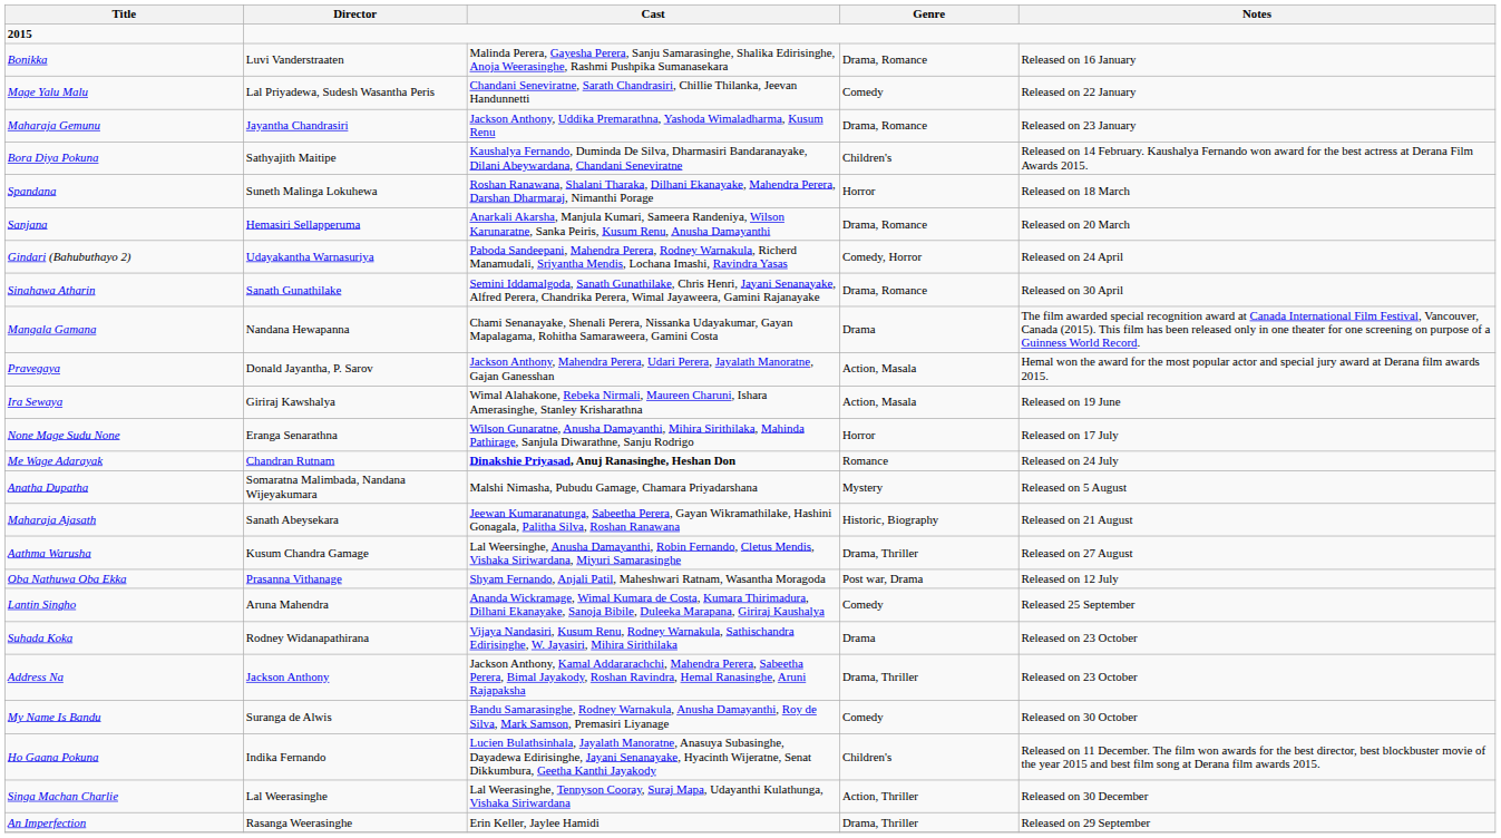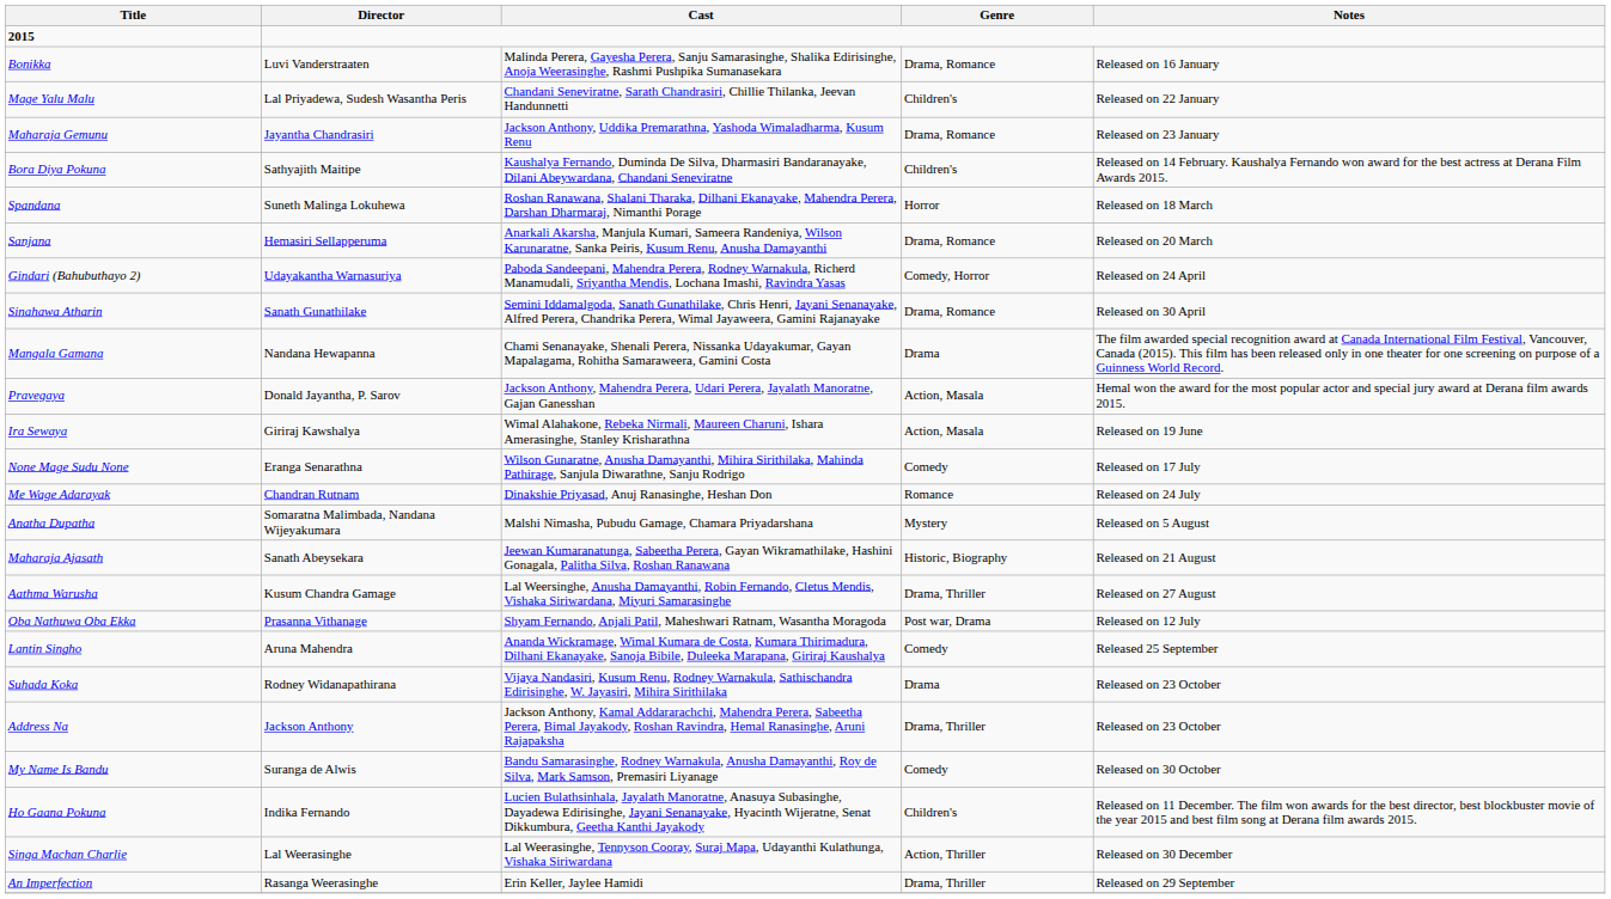 <table class="wikitable">
 <tr>
 <th width=16%>Title</th>
 <th width=15%>Director</th>
 <th width=25%>Cast</th>
 <th width=12%>Genre</th>
 <th width=32%>Notes</th>
 </tr>
 <tr>
 <td><strong>2015</strong></td>
 </tr>
 <tr>
 <td><em><a href='#'>Bonikka</a></em></td>
 <td>Luvi Vanderstraaten</td>
 <td>Malinda Perera, <a href='#'>Gayesha Perera</a>, Sanju Samarasinghe, Shalika Edirisinghe, <a href='#'>Anoja Weerasinghe</a>, Rashmi Pushpika Sumanasekara</td>
 <td>Drama, Romance</td>
 <td>Released on 16 January</td>
 </tr>
 <tr>
 <td><em><a href='#'>Mage Yalu Malu</a></em></td>
 <td>Lal Priyadewa, Sudesh Wasantha Peris</td>
 <td><a href='#'>Chandani Seneviratne</a>, <a href='#'>Sarath Chandrasiri</a>, Chillie Thilanka, Jeevan Handunnetti</td>
-<td>Comedy</td>
+<td>Children's</td>
 <td>Released on 22 January</td>
 </tr>
 <tr>
 <td><em><a href='#'>Maharaja Gemunu</a></em></td>
 <td><a href='#'>Jayantha Chandrasiri</a></td>
 <td><a href='#'>Jackson Anthony</a>, <a href='#'>Uddika Premarathna</a>, <a href='#'>Yashoda Wimaladharma</a>, <a href='#'>Kusum Renu</a></td>
 <td>Drama, Romance</td>
 <td>Released on 23 January</td>
 </tr>
 <tr>
 <td><em><a href='#'>Bora Diya Pokuna</a></em></td>
 <td>Sathyajith Maitipe</td>
 <td><a href='#'>Kaushalya Fernando</a>, Duminda De Silva, Dharmasiri Bandaranayake, <a href='#'>Dilani Abeywardana</a>, <a href='#'>Chandani Seneviratne</a></td>
 <td>Children's</td>
 <td>Released on 14 February. Kaushalya Fernando won award for the best actress at Derana Film Awards 2015.</td>
 </tr>
 <tr>
 <td><em><a href='#'>Spandana</a></em></td>
 <td>Suneth Malinga Lokuhewa</td>
 <td><a href='#'>Roshan Ranawana</a>, <a href='#'>Shalani Tharaka</a>, <a href='#'>Dilhani Ekanayake</a>, <a href='#'>Mahendra Perera</a>, <a href='#'>Darshan Dharmaraj</a>, Nimanthi Porage</td>
 <td>Horror</td>
 <td>Released on 18 March</td>
 </tr>
 <tr>
 <td><em><a href='#'>Sanjana</a></em></td>
 <td><a href='#'>Hemasiri Sellapperuma</a></td>
 <td><a href='#'>Anarkali Akarsha</a>, Manjula Kumari, Sameera Randeniya, <a href='#'>Wilson Karunaratne</a>, Sanka Peiris, <a href='#'>Kusum Renu</a>, <a href='#'>Anusha Damayanthi</a></td>
 <td>Drama, Romance</td>
 <td>Released on 20 March</td>
 </tr>
 <tr>
 <td><em><a href='#'>Gindari</a> (Bahubuthayo 2)</em></td>
 <td><a href='#'>Udayakantha Warnasuriya</a></td>
 <td><a href='#'>Paboda Sandeepani</a>, <a href='#'>Mahendra Perera</a>, <a href='#'>Rodney Warnakula</a>, Richerd Manamudali, <a href='#'>Sriyantha Mendis</a>, Lochana Imashi, <a href='#'>Ravindra Yasas</a></td>
 <td>Comedy, Horror</td>
 <td>Released on 24 April</td>
 </tr>
 <tr>
 <td><em><a href='#'>Sinahawa Atharin</a></em></td>
 <td><a href='#'>Sanath Gunathilake</a></td>
 <td><a href='#'>Semini Iddamalgoda</a>, <a href='#'>Sanath Gunathilake</a>, Chris Henri, <a href='#'>Jayani Senanayake</a>, Alfred Perera, Chandrika Perera, Wimal Jayaweera, Gamini Rajanayake</td>
 <td>Drama, Romance</td>
 <td>Released on 30 April</td>
 </tr>
 <tr>
 <td><em><a href='#'>Mangala Gamana</a></em></td>
 <td>Nandana Hewapanna</td>
 <td>Chami Senanayake, Shenali Perera, Nissanka Udayakumar, Gayan Mapalagama, Rohitha Samaraweera, Gamini Costa</td>
 <td>Drama</td>
 <td>The film awarded special recognition award at <a href='#'>Canada International Film Festival</a>, Vancouver, Canada (2015). This film has been released only in one theater for one screening on purpose of a <a href='#'>Guinness World Record</a>.</td>
 </tr>
 <tr>
 <td><em><a href='#'>Pravegaya</a></em></td>
 <td>Donald Jayantha, P. Sarov</td>
 <td><a href='#'>Jackson Anthony</a>, <a href='#'>Mahendra Perera</a>, <a href='#'>Udari Perera</a>, <a href='#'>Jayalath Manoratne</a>, Gajan Ganesshan</td>
 <td>Action, Masala</td>
 <td>Hemal won the award for the most popular actor and special jury award at Derana film awards 2015.</td>
 </tr>
 <tr>
 <td><em><a href='#'>Ira Sewaya</a></em></td>
 <td>Giriraj Kawshalya</td>
 <td>Wimal Alahakone, <a href='#'>Rebeka Nirmali</a>, <a href='#'>Maureen Charuni</a>, Ishara Amerasinghe, Stanley Krisharathna</td>
 <td>Action, Masala</td>
 <td>Released on 19 June</td>
 </tr>
 <tr>
 <td><em><a href='#'>None Mage Sudu None</a></em></td>
 <td>Eranga Senarathna</td>
 <td><a href='#'>Wilson Gunaratne</a>, <a href='#'>Anusha Damayanthi</a>, <a href='#'>Mihira Sirithilaka</a>, <a href='#'>Mahinda Pathirage</a>, Sanjula Diwarathne, Sanju Rodrigo</td>
-<td>Horror</td>
+<td>Comedy</td>
 <td>Released on 17 July</td>
 </tr>
 <tr>
 <td><em><a href='#'>Me Wage Adarayak</a></em></td>
 <td><a href='#'>Chandran Rutnam</a></td>
-<td><strong><a href='#'>Dinakshie Priyasad</a>, Anuj Ranasinghe, Heshan Don</strong></td>
+<td><a href='#'>Dinakshie Priyasad</a>, Anuj Ranasinghe, Heshan Don</td>
 <td>Romance</td>
 <td>Released on 24 July</td>
 </tr>
 <tr>
 <td><em><a href='#'>Anatha Dupatha</a></em></td>
 <td>Somaratna Malimbada, Nandana Wijeyakumara</td>
 <td>Malshi Nimasha, Pubudu Gamage, Chamara Priyadarshana</td>
 <td>Mystery</td>
 <td>Released on 5 August</td>
 </tr>
 <tr>
 <td><em><a href='#'>Maharaja Ajasath</a></em></td>
 <td>Sanath Abeysekara</td>
 <td><a href='#'>Jeewan Kumaranatunga</a>, <a href='#'>Sabeetha Perera</a>, Gayan Wikramathilake, Hashini Gonagala, <a href='#'>Palitha Silva</a>, <a href='#'>Roshan Ranawana</a></td>
 <td>Historic, Biography</td>
 <td>Released on 21 August</td>
 </tr>
 <tr>
 <td><em><a href='#'>Aathma Warusha</a></em></td>
 <td>Kusum Chandra Gamage</td>
 <td>Lal Weersinghe, <a href='#'>Anusha Damayanthi</a>, <a href='#'>Robin Fernando</a>, <a href='#'>Cletus Mendis</a>, <a href='#'>Vishaka Siriwardana</a>, <a href='#'>Miyuri Samarasinghe</a></td>
 <td>Drama, Thriller</td>
 <td>Released on 27 August</td>
 </tr>
 <tr>
 <td><em><a href='#'>Oba Nathuwa Oba Ekka</a></em></td>
 <td><a href='#'>Prasanna Vithanage</a></td>
 <td><a href='#'>Shyam Fernando</a>, <a href='#'>Anjali Patil</a>, Maheshwari Ratnam, Wasantha Moragoda</td>
 <td>Post war, Drama</td>
 <td>Released on 12 July</td>
 </tr>
 <tr>
 <td><em><a href='#'>Lantin Singho</a></em></td>
 <td>Aruna Mahendra</td>
 <td><a href='#'>Ananda Wickramage</a>, <a href='#'>Wimal Kumara de Costa</a>, <a href='#'>Kumara Thirimadura</a>, <a href='#'>Dilhani Ekanayake</a>, <a href='#'>Sanoja Bibile</a>, <a href='#'>Duleeka Marapana</a>, <a href='#'>Giriraj Kaushalya</a></td>
 <td>Comedy</td>
 <td>Released 25 September</td>
 </tr>
 <tr>
 <td><em><a href='#'>Suhada Koka</a></em></td>
 <td>Rodney Widanapathirana</td>
 <td><a href='#'>Vijaya Nandasiri</a>, <a href='#'>Kusum Renu</a>, <a href='#'>Rodney Warnakula</a>, <a href='#'>Sathischandra Edirisinghe</a>, <a href='#'>W. Jayasiri</a>, <a href='#'>Mihira Sirithilaka</a></td>
 <td>Drama</td>
 <td>Released on 23 October</td>
 </tr>
 <tr>
 <td><em><a href='#'>Address Na</a></em></td>
 <td><a href='#'>Jackson Anthony</a></td>
 <td>Jackson Anthony, <a href='#'>Kamal Addararachchi</a>, <a href='#'>Mahendra Perera</a>, <a href='#'>Sabeetha Perera</a>, <a href='#'>Bimal Jayakody</a>, <a href='#'>Roshan Ravindra</a>, <a href='#'>Hemal Ranasinghe</a>, <a href='#'>Aruni Rajapaksha</a></td>
 <td>Drama, Thriller</td>
 <td>Released on 23 October</td>
 </tr>
 <tr>
 <td><em><a href='#'>My Name Is Bandu</a></em></td>
 <td>Suranga de Alwis</td>
 <td><a href='#'>Bandu Samarasinghe</a>, <a href='#'>Rodney Warnakula</a>, <a href='#'>Anusha Damayanthi</a>, <a href='#'>Roy de Silva</a>, <a href='#'>Mark Samson</a>, Premasiri Liyanage</td>
 <td>Comedy</td>
 <td>Released on 30 October</td>
 </tr>
 <tr>
 <td><em><a href='#'>Ho Gaana Pokuna</a></em></td>
 <td>Indika Fernando</td>
 <td><a href='#'>Lucien Bulathsinhala</a>, <a href='#'>Jayalath Manoratne</a>, Anasuya Subasinghe, Dayadewa Edirisinghe, <a href='#'>Jayani Senanayake</a>, Hyacinth Wijeratne, Senat Dikkumbura, <a href='#'>Geetha Kanthi Jayakody</a></td>
 <td>Children's</td>
 <td>Released on 11 December. The film won awards for the best director, best blockbuster movie of the year 2015 and best film song at Derana film awards 2015.</td>
 </tr>
 <tr>
 <td><em><a href='#'>Singa Machan Charlie</a></em></td>
 <td>Lal Weerasinghe</td>
 <td>Lal Weerasinghe, <a href='#'>Tennyson Cooray</a>, <a href='#'>Suraj Mapa</a>, Udayanthi Kulathunga, <a href='#'>Vishaka Siriwardana</a></td>
 <td>Action, Thriller</td>
 <td>Released on 30 December</td>
 </tr>
 <tr>
 <td><em><a href='#'>An Imperfection</a></em></td>
 <td>Rasanga Weerasinghe</td>
 <td>Erin Keller, Jaylee Hamidi</td>
 <td>Drama, Thriller</td>
 <td>Released on 29 September</td>
 </tr>
 <tr>
 </tr>
 </table>
